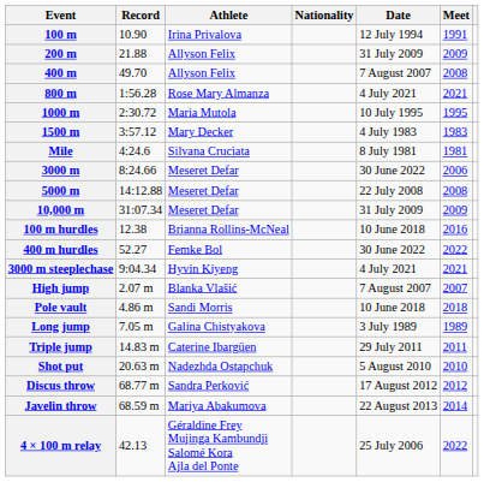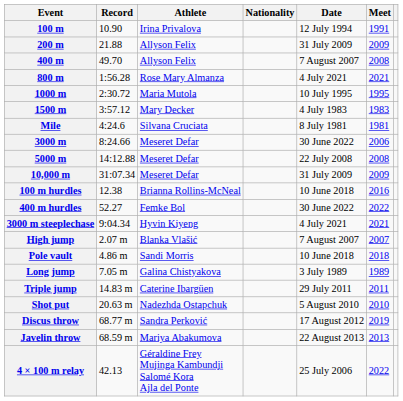 <table class="wikitable plainrowheaders sticky-header">
 <tr>
 <th scope="col">Event</th>
 <th scope="col">Record</th>
 <th scope="col">Athlete</th>
 <th scope="col">Nationality</th>
 <th scope="col">Date</th>
 <th scope="col">Meet</th>
 <th scope="col"></th>
 </tr>
 <tr>
 <th scope="row"><a href='#'>100 m</a></th>
 <td>10.90 </td>
 <td><a href='#'>Irina Privalova</a></td>
 <td></td>
 <td>12 July 1994</td>
 <td><a href='#'>1991</a></td>
 <td></td>
 </tr>
 <tr>
 <th scope="row"><a href='#'>200 m</a></th>
 <td>21.88 </td>
 <td><a href='#'>Allyson Felix</a></td>
 <td></td>
 <td>31 July 2009</td>
 <td><a href='#'>2009</a></td>
 <td></td>
 </tr>
 <tr>
 <th scope="row"><a href='#'>400 m</a></th>
 <td>49.70</td>
 <td><a href='#'>Allyson Felix</a></td>
 <td></td>
 <td>7 August 2007</td>
 <td><a href='#'>2008</a></td>
 <td></td>
 </tr>
 <tr>
 <th scope="row"><a href='#'>800 m</a></th>
 <td>1:56.28</td>
 <td><a href='#'>Rose Mary Almanza</a></td>
 <td></td>
 <td>4 July 2021</td>
 <td><a href='#'>2021</a></td>
 <td></td>
 </tr>
 <tr>
 <th scope="row"><a href='#'>1000 m</a></th>
 <td>2:30.72</td>
 <td><a href='#'>Maria Mutola</a></td>
 <td></td>
 <td>10 July 1995</td>
 <td><a href='#'>1995</a></td>
 <td></td>
 </tr>
 <tr>
 <th scope="row"><a href='#'>1500 m</a></th>
 <td>3:57.12</td>
 <td><a href='#'>Mary Decker</a></td>
 <td></td>
 <td>4 July 1983</td>
 <td><a href='#'>1983</a></td>
 <td></td>
 </tr>
 <tr>
 <th scope="row"><a href='#'>Mile</a></th>
 <td>4:24.6 </td>
 <td><a href='#'>Silvana Cruciata</a></td>
 <td></td>
 <td>8 July 1981</td>
 <td><a href='#'>1981</a></td>
 <td></td>
 </tr>
 <tr>
 <th scope="row"><a href='#'>3000 m</a></th>
 <td>8:24.66</td>
 <td><a href='#'>Meseret Defar</a></td>
 <td></td>
 <td>30 June 2022</td>
 <td><a href='#'>2006</a></td>
 <td></td>
 </tr>
 <tr>
 <th scope="row"><a href='#'>5000 m</a></th>
 <td>14:12.88</td>
 <td><a href='#'>Meseret Defar</a></td>
 <td></td>
 <td>22 July 2008</td>
 <td><a href='#'>2008</a></td>
 <td></td>
 </tr>
 <tr>
 <th scope="row"><a href='#'>10,000 m</a></th>
 <td>31:07.34</td>
 <td><a href='#'>Meseret Defar</a></td>
 <td></td>
 <td>31 July 2009</td>
 <td><a href='#'>2009</a></td>
 <td></td>
 </tr>
 <tr>
 <th scope="row"><a href='#'>100 m hurdles</a></th>
 <td>12.38 </td>
 <td><a href='#'>Brianna Rollins-McNeal</a></td>
 <td></td>
 <td>10 June 2018</td>
 <td><a href='#'>2016</a></td>
 <td></td>
 </tr>
 <tr>
 <th scope="row"><a href='#'>400 m hurdles</a></th>
 <td>52.27</td>
 <td><a href='#'>Femke Bol</a></td>
 <td></td>
 <td>30 June 2022</td>
 <td><a href='#'>2022</a></td>
 <td></td>
 </tr>
 <tr>
 <th scope="row"><a href='#'>3000 m steeplechase</a></th>
 <td>9:04.34</td>
 <td><a href='#'>Hyvin Kiyeng</a></td>
 <td></td>
 <td>4 July 2021</td>
 <td><a href='#'>2021</a></td>
 <td></td>
 </tr>
 <tr>
 <th scope="row"><a href='#'>High jump</a></th>
 <td>2.07 m</td>
 <td><a href='#'>Blanka Vlašić</a></td>
 <td></td>
 <td>7 August 2007</td>
 <td><a href='#'>2007</a></td>
 <td></td>
 </tr>
 <tr>
 <th scope="row"><a href='#'>Pole vault</a></th>
 <td>4.86 m</td>
 <td><a href='#'>Sandi Morris</a></td>
 <td></td>
 <td>10 June 2018</td>
 <td><a href='#'>2018</a></td>
 <td></td>
 </tr>
 <tr>
 <th scope="row"><a href='#'>Long jump</a></th>
 <td>7.05 m </td>
 <td><a href='#'>Galina Chistyakova</a></td>
 <td></td>
 <td>3 July 1989</td>
 <td><a href='#'>1989</a></td>
 <td></td>
 </tr>
 <tr>
 <th scope="row"><a href='#'>Triple jump</a></th>
 <td>14.83 m </td>
 <td><a href='#'>Caterine Ibargüen</a></td>
 <td></td>
 <td>29 July 2011</td>
 <td><a href='#'>2011</a></td>
 <td></td>
 </tr>
 <tr>
 <th scope="row"><a href='#'>Shot put</a></th>
 <td>20.63 m </td>
 <td><a href='#'>Nadezhda Ostapchuk</a></td>
 <td></td>
 <td>5 August 2010</td>
 <td><a href='#'>2010</a></td>
 <td></td>
 </tr>
 <tr>
 <th scope="row"><a href='#'>Discus throw</a></th>
 <td>68.77 m</td>
 <td><a href='#'>Sandra Perković</a></td>
 <td></td>
 <td>17 August 2012</td>
-<td><a href='#'>2012</a></td>
+<td><a href='#'>2019</a></td>
 <td></td>
 </tr>
 <tr>
 <th scope="row"><a href='#'>Javelin throw</a></th>
 <td>68.59 m</td>
 <td><a href='#'>Mariya Abakumova</a></td>
 <td></td>
 <td>22 August 2013</td>
-<td><a href='#'>2014</a></td>
+<td><a href='#'>2013</a></td>
 <td></td>
 </tr>
 <tr>
 <th scope="row"><a href='#'>4 × 100 m relay</a></th>
 <td>42.13</td>
 <td><a href='#'>Géraldine Frey</a><br><a href='#'>Mujinga Kambundji</a><br><a href='#'>Salomé Kora</a><br><a href='#'>Ajla del Ponte</a></td>
 <td></td>
 <td>25 July 2006</td>
 <td><a href='#'>2022</a></td>
 <td></td>
 </tr>
 </table>
